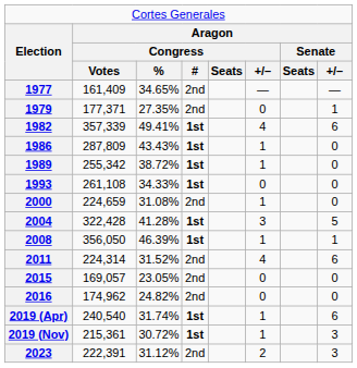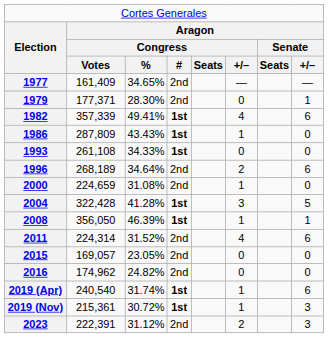 <table class="wikitable" style="font-size:90%; text-align:center;">
 <tr>
 <td colspan="8"><a href='#'>Cortes Generales</a></td>
 </tr>
 <tr>
 <th rowspan="3" width="75">Election</th>
 <th colspan="7">Aragon</th>
 </tr>
 <tr>
 <th colspan="5">Congress</th>
 <th colspan="2">Senate</th>
 </tr>
 <tr>
 <th width="70">Votes</th>
 <th width="35">%</th>
 <th width="25">#</th>
 <th>Seats</th>
 <th width="35">+/–</th>
 <th>Seats</th>
 <th width="35">+/–</th>
 </tr>
 <tr>
 <th><a href='#'>1977</a></th>
 <td>161,409</td>
 <td>34.65%</td>
 <td>2nd</td>
 <td></td>
 <td>—</td>
 <td></td>
 <td>—</td>
 </tr>
 <tr>
 <th><a href='#'>1979</a></th>
 <td>177,371</td>
-<td>27.35%</td>
+<td>28.30%</td>
 <td>2nd</td>
 <td></td>
 <td>0</td>
 <td></td>
 <td>1</td>
 </tr>
 <tr>
 <th><a href='#'>1982</a></th>
 <td>357,339</td>
 <td>49.41%</td>
 <td><strong>1st</strong></td>
 <td></td>
 <td>4</td>
 <td></td>
 <td>6</td>
 </tr>
 <tr>
 <th><a href='#'>1986</a></th>
 <td>287,809</td>
 <td>43.43%</td>
 <td><strong>1st</strong></td>
 <td></td>
 <td>1</td>
 <td></td>
 <td>0</td>
 </tr>
 <tr>
-<th><a href='#'>1989</a></th>
-<td>255,342</td>
-<td>38.72%</td>
-<td><strong>1st</strong></td>
-<td></td>
-<td>1</td>
-<td></td>
-<td>0</td>
-</tr>
-<tr>
 <th><a href='#'>1993</a></th>
 <td>261,108</td>
 <td>34.33%</td>
 <td><strong>1st</strong></td>
 <td></td>
 <td>0</td>
 <td></td>
 <td>0</td>
+</tr>
+<tr>
+<th><a href='#'>1996</a></th>
+<td>268,189</td>
+<td>34.64%</td>
+<td>2nd</td>
+<td></td>
+<td>2</td>
+<td></td>
+<td>6</td>
 </tr>
 <tr>
 <th><a href='#'>2000</a></th>
 <td>224,659</td>
 <td>31.08%</td>
 <td>2nd</td>
 <td></td>
 <td>1</td>
 <td></td>
 <td>0</td>
 </tr>
 <tr>
 <th><a href='#'>2004</a></th>
 <td>322,428</td>
 <td>41.28%</td>
 <td><strong>1st</strong></td>
 <td></td>
 <td>3</td>
 <td></td>
 <td>5</td>
 </tr>
 <tr>
 <th><a href='#'>2008</a></th>
 <td>356,050</td>
 <td>46.39%</td>
 <td><strong>1st</strong></td>
 <td></td>
 <td>1</td>
 <td></td>
 <td>1</td>
 </tr>
 <tr>
 <th><a href='#'>2011</a></th>
 <td>224,314</td>
 <td>31.52%</td>
 <td>2nd</td>
 <td></td>
 <td>4</td>
 <td></td>
 <td>6</td>
 </tr>
 <tr>
 <th><a href='#'>2015</a></th>
 <td>169,057</td>
 <td>23.05%</td>
 <td>2nd</td>
 <td></td>
 <td>0</td>
 <td></td>
 <td>0</td>
 </tr>
 <tr>
 <th><a href='#'>2016</a></th>
 <td>174,962</td>
 <td>24.82%</td>
 <td>2nd</td>
 <td></td>
 <td>0</td>
 <td></td>
 <td>0</td>
 </tr>
 <tr>
 <th><a href='#'>2019 (Apr)</a></th>
 <td>240,540</td>
 <td>31.74%</td>
 <td><strong>1st</strong></td>
 <td></td>
 <td>1</td>
 <td></td>
 <td>6</td>
 </tr>
 <tr>
 <th><a href='#'>2019 (Nov)</a></th>
 <td>215,361</td>
 <td>30.72%</td>
 <td><strong>1st</strong></td>
 <td></td>
 <td>1</td>
 <td></td>
 <td>3</td>
 </tr>
 <tr>
 <th><a href='#'>2023</a></th>
 <td>222,391</td>
 <td>31.12%</td>
 <td>2nd</td>
 <td></td>
 <td>2</td>
 <td></td>
 <td>3</td>
 </tr>
 </table>
